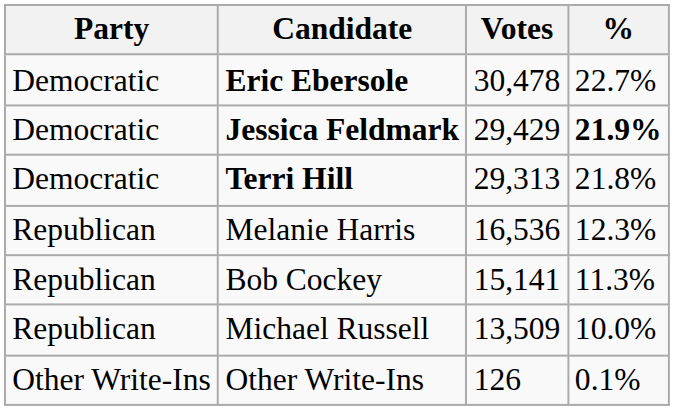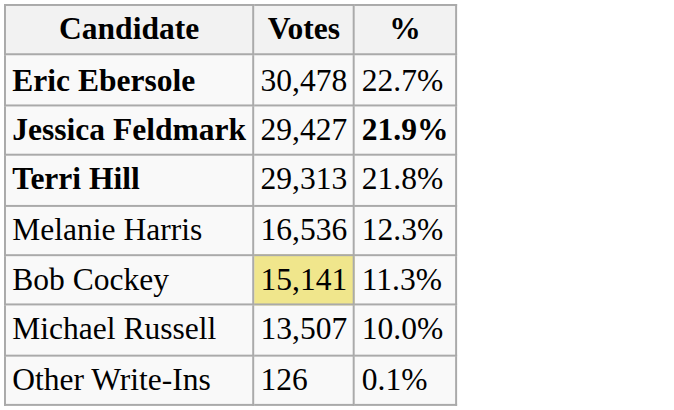 <table class="wikitable">
 <tr>
-<th>Party</th>
 <th>Candidate</th>
 <th>Votes</th>
 <th>%</th>
 </tr>
 <tr>
-<td>Democratic</td>
 <td><strong>Eric Ebersole</strong></td>
 <td>30,478</td>
 <td>22.7%</td>
 </tr>
 <tr>
-<td>Democratic</td>
 <td><strong>Jessica Feldmark</strong></td>
-<td>29,429</td>
+<td>29,427</td>
 <td><strong>21.9%</strong></td>
 </tr>
 <tr>
-<td>Democratic</td>
 <td><strong>Terri Hill</strong></td>
 <td>29,313</td>
 <td>21.8%</td>
 </tr>
 <tr>
-<td>Republican</td>
 <td>Melanie Harris</td>
 <td>16,536</td>
 <td>12.3%</td>
 </tr>
 <tr>
-<td>Republican</td>
 <td>Bob Cockey</td>
-<td>15,141</td>
+<td style="background: khaki;">15,141</td>
 <td>11.3%</td>
 </tr>
 <tr>
-<td>Republican</td>
 <td>Michael Russell</td>
-<td>13,509</td>
+<td>13,507</td>
 <td>10.0%</td>
 </tr>
 <tr>
-<td>Other Write-Ins</td>
 <td>Other Write-Ins</td>
 <td>126</td>
 <td>0.1%</td>
 </tr>
 </table>
